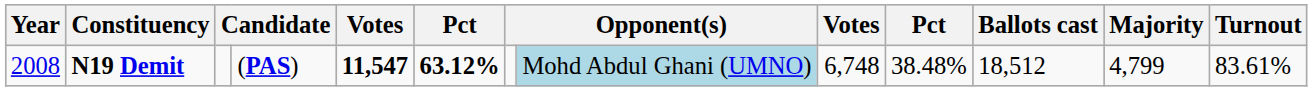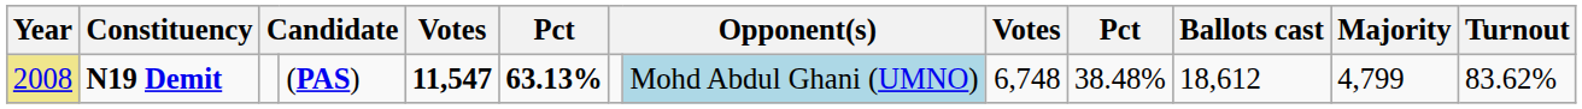 <table class="wikitable" style="margin:0.5em ; font-size:95%">
 <tr>
 <th>Year</th>
 <th>Constituency</th>
 <th colspan=2>Candidate</th>
 <th>Votes</th>
 <th>Pct</th>
 <th colspan=2>Opponent(s)</th>
 <th>Votes</th>
 <th>Pct</th>
 <th>Ballots cast</th>
 <th>Majority</th>
 <th>Turnout</th>
 </tr>
 <tr>
-<td><a href='#'>2008</a></td>
+<td style="background: khaki;"><a href='#'>2008</a></td>
 <td><strong>N19 <a href='#'>Demit</a></strong></td>
 <td></td>
 <td> (<a href='#'><strong>PAS</strong></a>)</td>
 <td align="right"><strong>11,547</strong></td>
-<td><strong>63.12%</strong></td>
+<td><strong>63.13%</strong></td>
 <td></td>
 <td style="background: lightblue;">Mohd Abdul Ghani (<a href='#'>UMNO</a>)</td>
 <td align="right">6,748</td>
 <td>38.48%</td>
-<td>18,512</td>
+<td>18,612</td>
 <td>4,799</td>
-<td>83.61%</td>
+<td>83.62%</td>
 </tr>
 </table>
